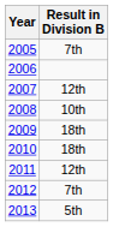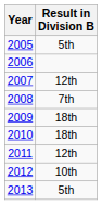 <table class="wikitable" style="text-align:center">
 <tr>
 <th>Year</th>
 <th>Result in<br>Division B</th>
 </tr>
 <tr>
 <td><a href='#'>2005</a></td>
-<td>7th</td>
+<td>5th</td>
 </tr>
 <tr>
 <td><a href='#'>2006</a></td>
 <td></td>
 </tr>
 <tr>
 <td><a href='#'>2007</a></td>
 <td>12th</td>
 </tr>
 <tr>
 <td><a href='#'>2008</a></td>
-<td>10th</td>
+<td>7th</td>
 </tr>
 <tr>
 <td><a href='#'>2009</a></td>
 <td>18th</td>
 </tr>
 <tr>
 <td><a href='#'>2010</a></td>
 <td>18th</td>
 </tr>
 <tr>
 <td><a href='#'>2011</a></td>
 <td>12th</td>
 </tr>
 <tr>
 <td><a href='#'>2012</a></td>
-<td>7th</td>
+<td>10th</td>
 </tr>
 <tr>
 <td><a href='#'>2013</a></td>
 <td>5th</td>
 </tr>
 </table>
